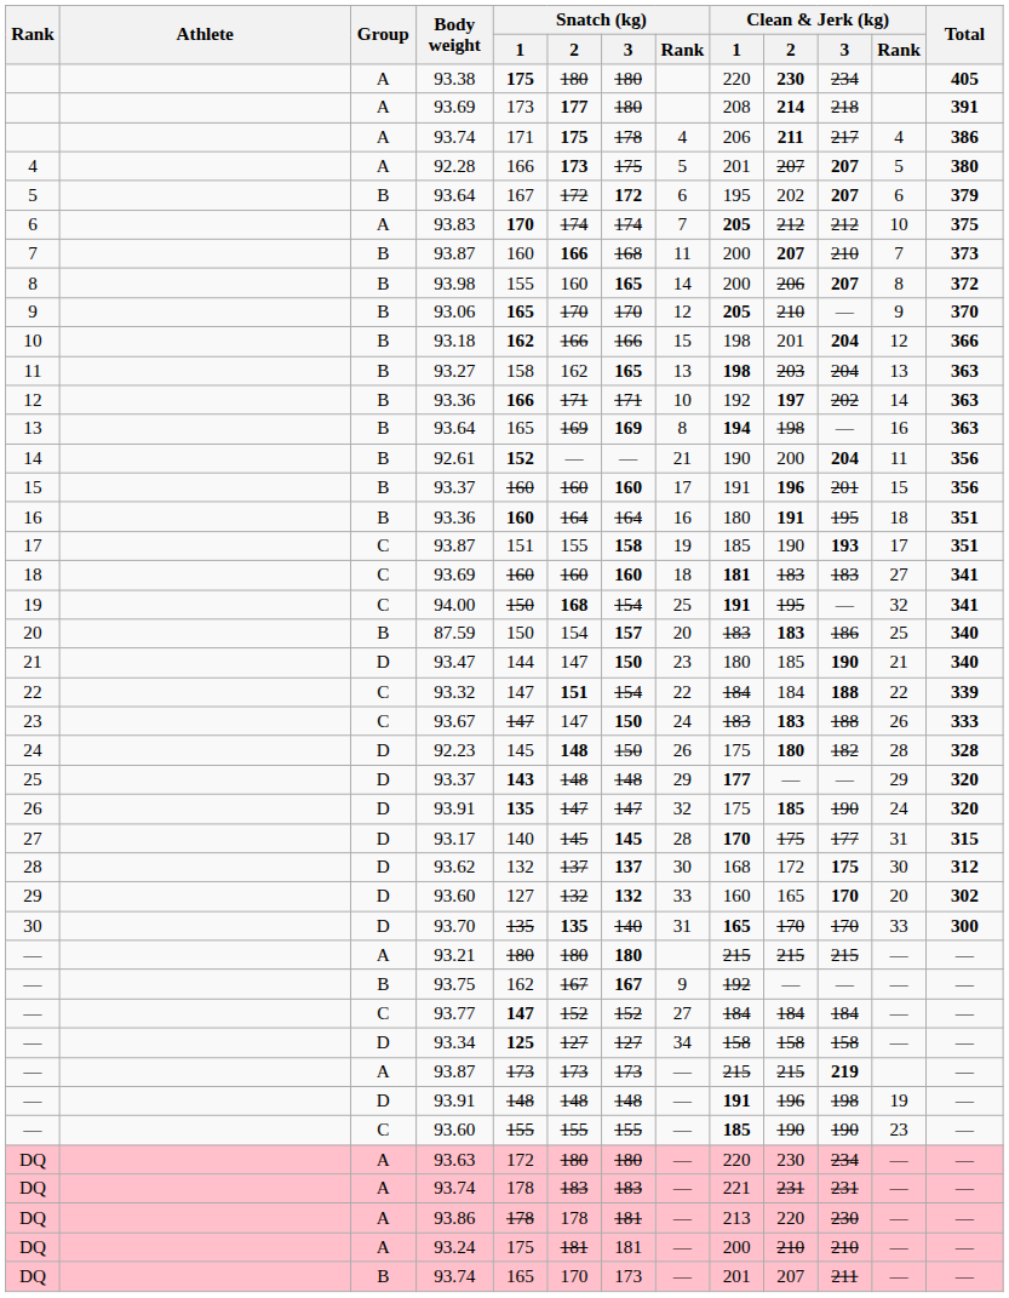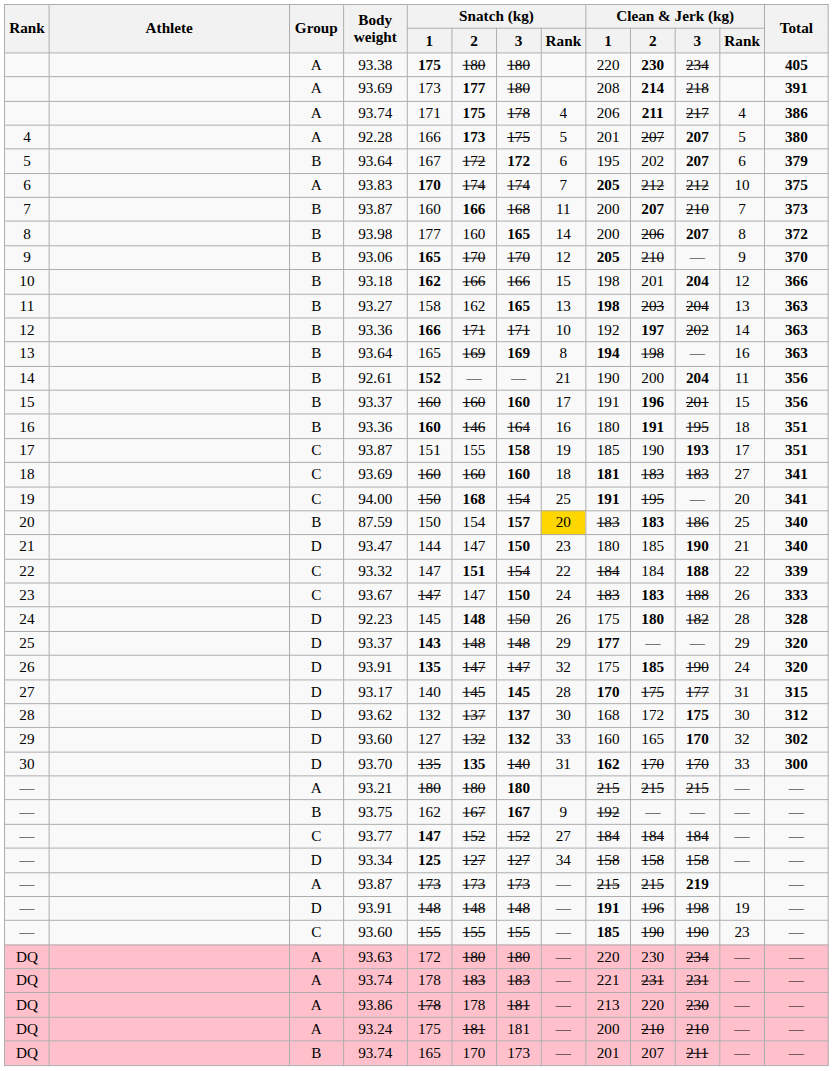 <table class = "wikitable" style="text-align:center;">
 <tr>
 <th rowspan=2 width=40>Rank</th>
 <th rowspan=2 width=250>Athlete</th>
 <th rowspan=2 width=50>Group</th>
 <th rowspan=2 width=60>Body weight</th>
 <th colspan=4>Snatch (kg)</th>
 <th colspan=4>Clean & Jerk (kg)</th>
 <th rowspan=2 width=60>Total</th>
 </tr>
 <tr>
 <th width=40>1</th>
 <th width=40>2</th>
 <th width=40>3</th>
 <th width=40>Rank</th>
 <th width=40>1</th>
 <th width=40>2</th>
 <th width=40>3</th>
 <th width=40>Rank</th>
 </tr>
 <tr>
 <td></td>
 <td align=left></td>
 <td>A</td>
 <td>93.38</td>
 <td><strong>175</strong></td>
 <td><s>180 </s></td>
 <td><s>180 </s></td>
 <td></td>
 <td>220</td>
 <td><strong>230</strong></td>
 <td><s>234 </s></td>
 <td></td>
 <td><strong>405</strong></td>
 </tr>
 <tr>
 <td></td>
 <td align=left></td>
 <td>A</td>
 <td>93.69</td>
 <td>173</td>
 <td><strong>177</strong></td>
 <td><s>180 </s></td>
 <td></td>
 <td>208</td>
 <td><strong>214</strong></td>
 <td><s>218 </s></td>
 <td></td>
 <td><strong>391</strong></td>
 </tr>
 <tr>
 <td></td>
 <td align=left></td>
 <td>A</td>
 <td>93.74</td>
 <td>171</td>
 <td><strong>175</strong></td>
 <td><s>178 </s></td>
 <td>4</td>
 <td>206</td>
 <td><strong>211</strong></td>
 <td><s>217 </s></td>
 <td>4</td>
 <td><strong>386</strong></td>
 </tr>
 <tr>
 <td>4</td>
 <td align=left></td>
 <td>A</td>
 <td>92.28</td>
 <td>166</td>
 <td><strong>173</strong></td>
 <td><s>175 </s></td>
 <td>5</td>
 <td>201</td>
 <td><s>207 </s></td>
 <td><strong>207</strong></td>
 <td>5</td>
 <td><strong>380</strong></td>
 </tr>
 <tr>
 <td>5</td>
 <td align=left></td>
 <td>B</td>
 <td>93.64</td>
 <td>167</td>
 <td><s>172 </s></td>
 <td><strong>172</strong></td>
 <td>6</td>
 <td>195</td>
 <td>202</td>
 <td><strong>207</strong></td>
 <td>6</td>
 <td><strong>379</strong></td>
 </tr>
 <tr>
 <td>6</td>
 <td align=left></td>
 <td>A</td>
 <td>93.83</td>
 <td><strong>170</strong></td>
 <td><s>174 </s></td>
 <td><s>174 </s></td>
 <td>7</td>
 <td><strong>205</strong></td>
 <td><s>212 </s></td>
 <td><s>212 </s></td>
 <td>10</td>
 <td><strong>375</strong></td>
 </tr>
 <tr>
 <td>7</td>
 <td align=left></td>
 <td>B</td>
 <td>93.87</td>
 <td>160</td>
 <td><strong>166</strong></td>
 <td><s>168 </s></td>
 <td>11</td>
 <td>200</td>
 <td><strong>207</strong></td>
 <td><s>210 </s></td>
 <td>7</td>
 <td><strong>373</strong></td>
 </tr>
 <tr>
 <td>8</td>
 <td align=left></td>
 <td>B</td>
 <td>93.98</td>
-<td>155</td>
+<td>177</td>
 <td>160</td>
 <td><strong>165</strong></td>
 <td>14</td>
 <td>200</td>
 <td><s>206 </s></td>
 <td><strong>207</strong></td>
 <td>8</td>
 <td><strong>372</strong></td>
 </tr>
 <tr>
 <td>9</td>
 <td align=left></td>
 <td>B</td>
 <td>93.06</td>
 <td><strong>165</strong></td>
 <td><s>170 </s></td>
 <td><s>170 </s></td>
 <td>12</td>
 <td><strong>205</strong></td>
 <td><s>210 </s></td>
 <td>—</td>
 <td>9</td>
 <td><strong>370</strong></td>
 </tr>
 <tr>
 <td>10</td>
 <td align=left></td>
 <td>B</td>
 <td>93.18</td>
 <td><strong>162</strong></td>
 <td><s>166 </s></td>
 <td><s>166 </s></td>
 <td>15</td>
 <td>198</td>
 <td>201</td>
 <td><strong>204</strong></td>
 <td>12</td>
 <td><strong>366</strong></td>
 </tr>
 <tr>
 <td>11</td>
 <td align=left></td>
 <td>B</td>
 <td>93.27</td>
 <td>158</td>
 <td>162</td>
 <td><strong>165</strong></td>
 <td>13</td>
 <td><strong>198</strong></td>
 <td><s>203 </s></td>
 <td><s>204 </s></td>
 <td>13</td>
 <td><strong>363</strong></td>
 </tr>
 <tr>
 <td>12</td>
 <td align=left></td>
 <td>B</td>
 <td>93.36</td>
 <td><strong>166</strong></td>
 <td><s>171 </s></td>
 <td><s>171 </s></td>
 <td>10</td>
 <td>192</td>
 <td><strong>197</strong></td>
 <td><s>202 </s></td>
 <td>14</td>
 <td><strong>363</strong></td>
 </tr>
 <tr>
 <td>13</td>
 <td align=left></td>
 <td>B</td>
 <td>93.64</td>
 <td>165</td>
 <td><s>169 </s></td>
 <td><strong>169</strong></td>
 <td>8</td>
 <td><strong>194</strong></td>
 <td><s>198 </s></td>
 <td>—</td>
 <td>16</td>
 <td><strong>363</strong></td>
 </tr>
 <tr>
 <td>14</td>
 <td align=left></td>
 <td>B</td>
 <td>92.61</td>
 <td><strong>152</strong></td>
 <td>—</td>
 <td>—</td>
 <td>21</td>
 <td>190</td>
 <td>200</td>
 <td><strong>204</strong></td>
 <td>11</td>
 <td><strong>356</strong></td>
 </tr>
 <tr>
 <td>15</td>
 <td align=left></td>
 <td>B</td>
 <td>93.37</td>
 <td><s>160 </s></td>
 <td><s>160 </s></td>
 <td><strong>160</strong></td>
 <td>17</td>
 <td>191</td>
 <td><strong>196</strong></td>
 <td><s>201 </s></td>
 <td>15</td>
 <td><strong>356</strong></td>
 </tr>
 <tr>
 <td>16</td>
 <td align=left></td>
 <td>B</td>
 <td>93.36</td>
 <td><strong>160</strong></td>
-<td><s>164 </s></td>
+<td><s>146 </s></td>
 <td><s>164 </s></td>
 <td>16</td>
 <td>180</td>
 <td><strong>191</strong></td>
 <td><s>195 </s></td>
 <td>18</td>
 <td><strong>351</strong></td>
 </tr>
 <tr>
 <td>17</td>
 <td align=left></td>
 <td>C</td>
 <td>93.87</td>
 <td>151</td>
 <td>155</td>
 <td><strong>158</strong></td>
 <td>19</td>
 <td>185</td>
 <td>190</td>
 <td><strong>193</strong></td>
 <td>17</td>
 <td><strong>351</strong></td>
 </tr>
 <tr>
 <td>18</td>
 <td align=left></td>
 <td>C</td>
 <td>93.69</td>
 <td><s>160 </s></td>
 <td><s>160 </s></td>
 <td><strong>160</strong></td>
 <td>18</td>
 <td><strong>181</strong></td>
 <td><s>183 </s></td>
 <td><s>183 </s></td>
 <td>27</td>
 <td><strong>341</strong></td>
 </tr>
 <tr>
 <td>19</td>
 <td align=left></td>
 <td>C</td>
 <td>94.00</td>
 <td><s>150 </s></td>
 <td><strong>168</strong></td>
 <td><s>154 </s></td>
 <td>25</td>
 <td><strong>191</strong></td>
 <td><s>195 </s></td>
 <td>—</td>
-<td>32</td>
+<td>20</td>
 <td><strong>341</strong></td>
 </tr>
 <tr>
 <td>20</td>
 <td align=left></td>
 <td>B</td>
 <td>87.59</td>
 <td>150</td>
 <td>154</td>
 <td><strong>157</strong></td>
-<td>20</td>
+<td style="background: gold;">20</td>
 <td><s>183 </s></td>
 <td><strong>183</strong></td>
 <td><s>186 </s></td>
 <td>25</td>
 <td><strong>340</strong></td>
 </tr>
 <tr>
 <td>21</td>
 <td align=left></td>
 <td>D</td>
 <td>93.47</td>
 <td>144</td>
 <td>147</td>
 <td><strong>150</strong></td>
 <td>23</td>
 <td>180</td>
 <td>185</td>
 <td><strong>190</strong></td>
 <td>21</td>
 <td><strong>340</strong></td>
 </tr>
 <tr>
 <td>22</td>
 <td align=left></td>
 <td>C</td>
 <td>93.32</td>
 <td>147</td>
 <td><strong>151</strong></td>
 <td><s>154 </s></td>
 <td>22</td>
 <td><s>184 </s></td>
 <td>184</td>
 <td><strong>188</strong></td>
 <td>22</td>
 <td><strong>339</strong></td>
 </tr>
 <tr>
 <td>23</td>
 <td align=left></td>
 <td>C</td>
 <td>93.67</td>
 <td><s>147 </s></td>
 <td>147</td>
 <td><strong>150</strong></td>
 <td>24</td>
 <td><s>183 </s></td>
 <td><strong>183</strong></td>
 <td><s>188 </s></td>
 <td>26</td>
 <td><strong>333</strong></td>
 </tr>
 <tr>
 <td>24</td>
 <td align=left></td>
 <td>D</td>
 <td>92.23</td>
 <td>145</td>
 <td><strong>148</strong></td>
 <td><s>150 </s></td>
 <td>26</td>
 <td>175</td>
 <td><strong>180</strong></td>
 <td><s>182 </s></td>
 <td>28</td>
 <td><strong>328</strong></td>
 </tr>
 <tr>
 <td>25</td>
 <td align=left></td>
 <td>D</td>
 <td>93.37</td>
 <td><strong>143</strong></td>
 <td><s>148 </s></td>
 <td><s>148 </s></td>
 <td>29</td>
 <td><strong>177</strong></td>
 <td>—</td>
 <td>—</td>
 <td>29</td>
 <td><strong>320</strong></td>
 </tr>
 <tr>
 <td>26</td>
 <td align=left></td>
 <td>D</td>
 <td>93.91</td>
 <td><strong>135</strong></td>
 <td><s>147 </s></td>
 <td><s>147 </s></td>
 <td>32</td>
 <td>175</td>
 <td><strong>185</strong></td>
 <td><s>190 </s></td>
 <td>24</td>
 <td><strong>320</strong></td>
 </tr>
 <tr>
 <td>27</td>
 <td align=left></td>
 <td>D</td>
 <td>93.17</td>
 <td>140</td>
 <td><s>145 </s></td>
 <td><strong>145</strong></td>
 <td>28</td>
 <td><strong>170</strong></td>
 <td><s>175 </s></td>
 <td><s>177 </s></td>
 <td>31</td>
 <td><strong>315</strong></td>
 </tr>
 <tr>
 <td>28</td>
 <td align=left></td>
 <td>D</td>
 <td>93.62</td>
 <td>132</td>
 <td><s>137 </s></td>
 <td><strong>137</strong></td>
 <td>30</td>
 <td>168</td>
 <td>172</td>
 <td><strong>175</strong></td>
 <td>30</td>
 <td><strong>312</strong></td>
 </tr>
 <tr>
 <td>29</td>
 <td align=left></td>
 <td>D</td>
 <td>93.60</td>
 <td>127</td>
 <td><s>132 </s></td>
 <td><strong>132</strong></td>
 <td>33</td>
 <td>160</td>
 <td>165</td>
 <td><strong>170</strong></td>
-<td>20</td>
+<td>32</td>
 <td><strong>302</strong></td>
 </tr>
 <tr>
 <td>30</td>
 <td align=left></td>
 <td>D</td>
 <td>93.70</td>
 <td><s>135 </s></td>
 <td><strong>135</strong></td>
 <td><s>140 </s></td>
 <td>31</td>
-<td><strong>165</strong></td>
+<td><strong>162</strong></td>
 <td><s>170 </s></td>
 <td><s>170 </s></td>
 <td>33</td>
 <td><strong>300</strong></td>
 </tr>
 <tr>
 <td>—</td>
 <td align=left></td>
 <td>A</td>
 <td>93.21</td>
 <td><s>180 </s></td>
 <td><s>180 </s></td>
 <td><strong>180</strong></td>
 <td></td>
 <td><s>215 </s></td>
 <td><s>215 </s></td>
 <td><s>215 </s></td>
 <td>—</td>
 <td>—</td>
 </tr>
 <tr>
 <td>—</td>
 <td align=left></td>
 <td>B</td>
 <td>93.75</td>
 <td>162</td>
 <td><s>167 </s></td>
 <td><strong>167</strong></td>
 <td>9</td>
 <td><s>192 </s></td>
 <td>—</td>
 <td>—</td>
 <td>—</td>
 <td>—</td>
 </tr>
 <tr>
 <td>—</td>
 <td align=left></td>
 <td>C</td>
 <td>93.77</td>
 <td><strong>147</strong></td>
 <td><s>152 </s></td>
 <td><s>152 </s></td>
 <td>27</td>
 <td><s>184 </s></td>
 <td><s>184 </s></td>
 <td><s>184 </s></td>
 <td>—</td>
 <td>—</td>
 </tr>
 <tr>
 <td>—</td>
 <td align=left></td>
 <td>D</td>
 <td>93.34</td>
 <td><strong>125</strong></td>
 <td><s>127 </s></td>
 <td><s>127 </s></td>
 <td>34</td>
 <td><s>158 </s></td>
 <td><s>158 </s></td>
 <td><s>158 </s></td>
 <td>—</td>
 <td>—</td>
 </tr>
 <tr>
 <td>—</td>
 <td align=left></td>
 <td>A</td>
 <td>93.87</td>
 <td><s>173 </s></td>
 <td><s>173 </s></td>
 <td><s>173 </s></td>
 <td>—</td>
 <td><s>215 </s></td>
 <td><s>215 </s></td>
 <td><strong>219</strong></td>
 <td></td>
 <td>—</td>
 </tr>
 <tr>
 <td>—</td>
 <td align=left></td>
 <td>D</td>
 <td>93.91</td>
 <td><s>148 </s></td>
 <td><s>148 </s></td>
 <td><s>148 </s></td>
 <td>—</td>
 <td><strong>191</strong></td>
 <td><s>196 </s></td>
 <td><s>198 </s></td>
 <td>19</td>
 <td>—</td>
 </tr>
 <tr>
 <td>—</td>
 <td align=left></td>
 <td>C</td>
 <td>93.60</td>
 <td><s>155 </s></td>
 <td><s>155 </s></td>
 <td><s>155 </s></td>
 <td>—</td>
 <td><strong>185</strong></td>
 <td><s>190 </s></td>
 <td><s>190 </s></td>
 <td>23</td>
 <td>—</td>
 </tr>
 <tr bgcolor=pink>
 <td>DQ</td>
 <td align=left></td>
 <td>A</td>
 <td>93.63</td>
 <td>172</td>
 <td><s>180 </s></td>
 <td><s>180 </s></td>
 <td>—</td>
 <td>220</td>
 <td>230</td>
 <td><s>234 </s></td>
 <td>—</td>
 <td>—</td>
 </tr>
 <tr bgcolor=pink>
 <td>DQ</td>
 <td align=left></td>
 <td>A</td>
 <td>93.74</td>
 <td>178</td>
 <td><s>183 </s></td>
 <td><s>183 </s></td>
 <td>—</td>
 <td>221</td>
 <td><s>231 </s></td>
 <td><s>231 </s></td>
 <td>—</td>
 <td>—</td>
 </tr>
 <tr bgcolor=pink>
 <td>DQ</td>
 <td align=left></td>
 <td>A</td>
 <td>93.86</td>
 <td><s>178 </s></td>
 <td>178</td>
 <td><s>181 </s></td>
 <td>—</td>
 <td>213</td>
 <td>220</td>
 <td><s>230 </s></td>
 <td>—</td>
 <td>—</td>
 </tr>
 <tr bgcolor=pink>
 <td>DQ</td>
 <td align=left></td>
 <td>A</td>
 <td>93.24</td>
 <td>175</td>
 <td><s>181 </s></td>
 <td>181</td>
 <td>—</td>
 <td>200</td>
 <td><s>210 </s></td>
 <td><s>210 </s></td>
 <td>—</td>
 <td>—</td>
 </tr>
 <tr bgcolor=pink>
 <td>DQ</td>
 <td align=left></td>
 <td>B</td>
 <td>93.74</td>
 <td>165</td>
 <td>170</td>
 <td>173</td>
 <td>—</td>
 <td>201</td>
 <td>207</td>
 <td><s>211 </s></td>
 <td>—</td>
 <td>—</td>
 </tr>
 </table>
